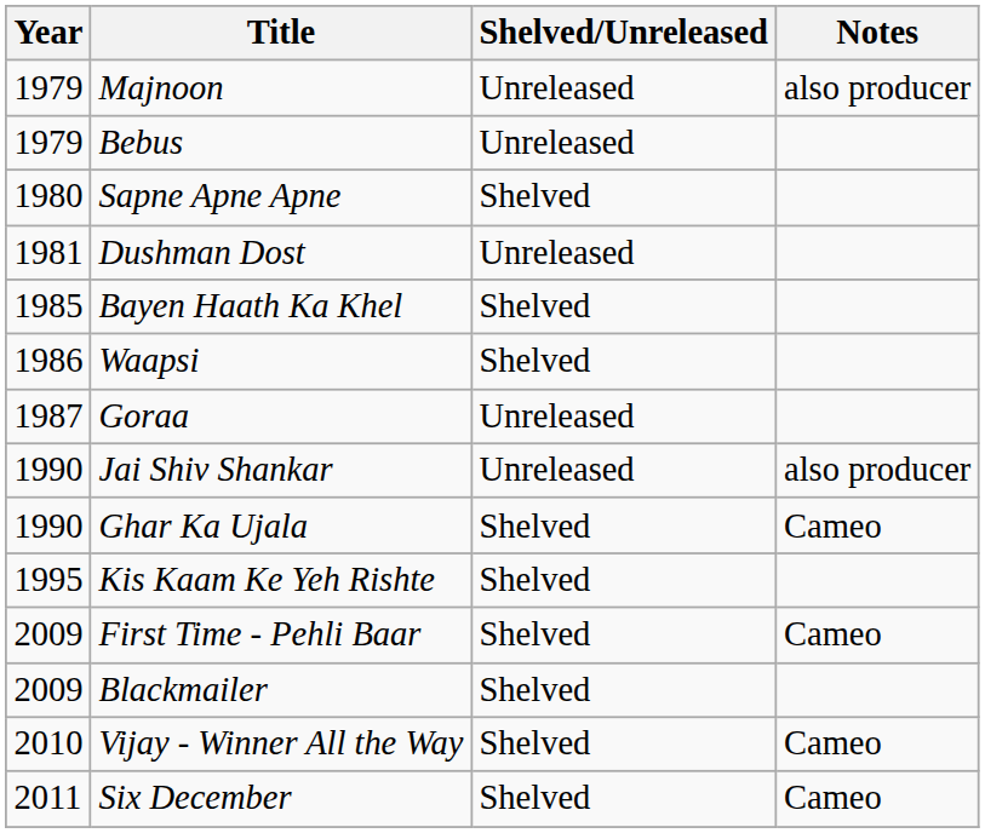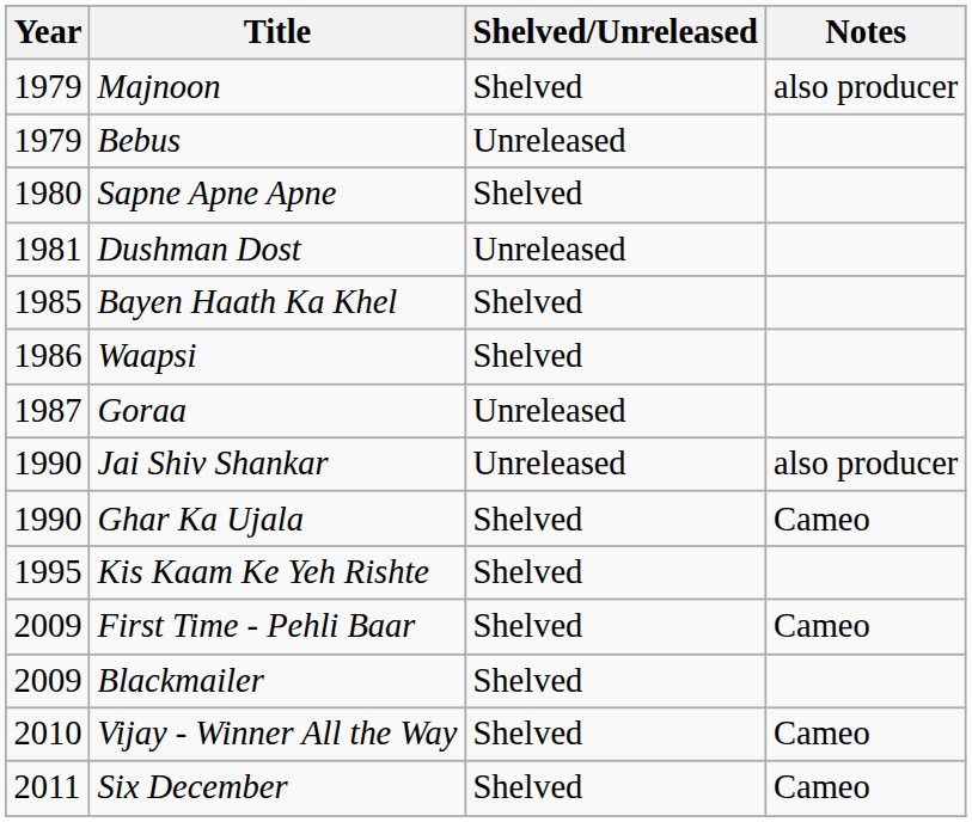 <table class="wikitable">
 <tr>
 <th>Year</th>
 <th>Title</th>
 <th>Shelved/Unreleased</th>
 <th>Notes</th>
 </tr>
 <tr>
 <td>1979</td>
 <td><em>Majnoon</em></td>
-<td>Unreleased</td>
+<td>Shelved</td>
 <td>also producer</td>
 </tr>
 <tr>
 <td>1979</td>
 <td><em>Bebus</em></td>
 <td>Unreleased</td>
 <td></td>
 </tr>
 <tr>
 <td>1980</td>
 <td><em>Sapne Apne Apne</em></td>
 <td>Shelved</td>
 <td></td>
 </tr>
 <tr>
 <td>1981</td>
 <td><em>Dushman Dost</em></td>
 <td>Unreleased</td>
 <td></td>
 </tr>
 <tr>
 <td>1985</td>
 <td><em>Bayen Haath Ka Khel</em></td>
 <td>Shelved</td>
 <td></td>
 </tr>
 <tr>
 <td>1986</td>
 <td><em>Waapsi</em></td>
 <td>Shelved</td>
 <td></td>
 </tr>
 <tr>
 <td>1987</td>
 <td><em>Goraa</em></td>
 <td>Unreleased</td>
 <td></td>
 </tr>
 <tr>
 <td>1990</td>
 <td><em>Jai Shiv Shankar</em></td>
 <td>Unreleased</td>
 <td>also producer</td>
 </tr>
 <tr>
 <td>1990</td>
 <td><em>Ghar Ka Ujala</em></td>
 <td>Shelved</td>
 <td>Cameo</td>
 </tr>
 <tr>
 <td>1995</td>
 <td><em>Kis Kaam Ke Yeh Rishte</em></td>
 <td>Shelved</td>
 <td></td>
 </tr>
 <tr>
 <td>2009</td>
 <td><em>First Time - Pehli Baar</em></td>
 <td>Shelved</td>
 <td>Cameo</td>
 </tr>
 <tr>
 <td>2009</td>
 <td><em>Blackmailer</em></td>
 <td>Shelved</td>
 <td></td>
 </tr>
 <tr>
 <td>2010</td>
 <td><em>Vijay - Winner All the Way</em></td>
 <td>Shelved</td>
 <td>Cameo</td>
 </tr>
 <tr>
 <td>2011</td>
 <td><em>Six December</em></td>
 <td>Shelved</td>
 <td>Cameo</td>
 </tr>
 </table>
